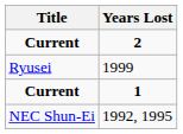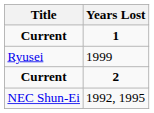 <table class="wikitable">
 <tr>
 <th>Title</th>
 <th>Years Lost</th>
 </tr>
 <tr>
 <td align="center"><strong>Current</strong></td>
-<td align="center"><strong>2</strong></td>
+<td align="center"><strong>1</strong></td>
 </tr>
 <tr>
 <td> <a href='#'>Ryusei</a></td>
 <td>1999</td>
 </tr>
 <tr>
 <td align="center"><strong>Current</strong></td>
-<td align="center"><strong>1</strong></td>
+<td align="center"><strong>2</strong></td>
 </tr>
 <tr>
 <td> <a href='#'>NEC Shun-Ei</a></td>
 <td>1992, 1995</td>
 </tr>
 </table>
